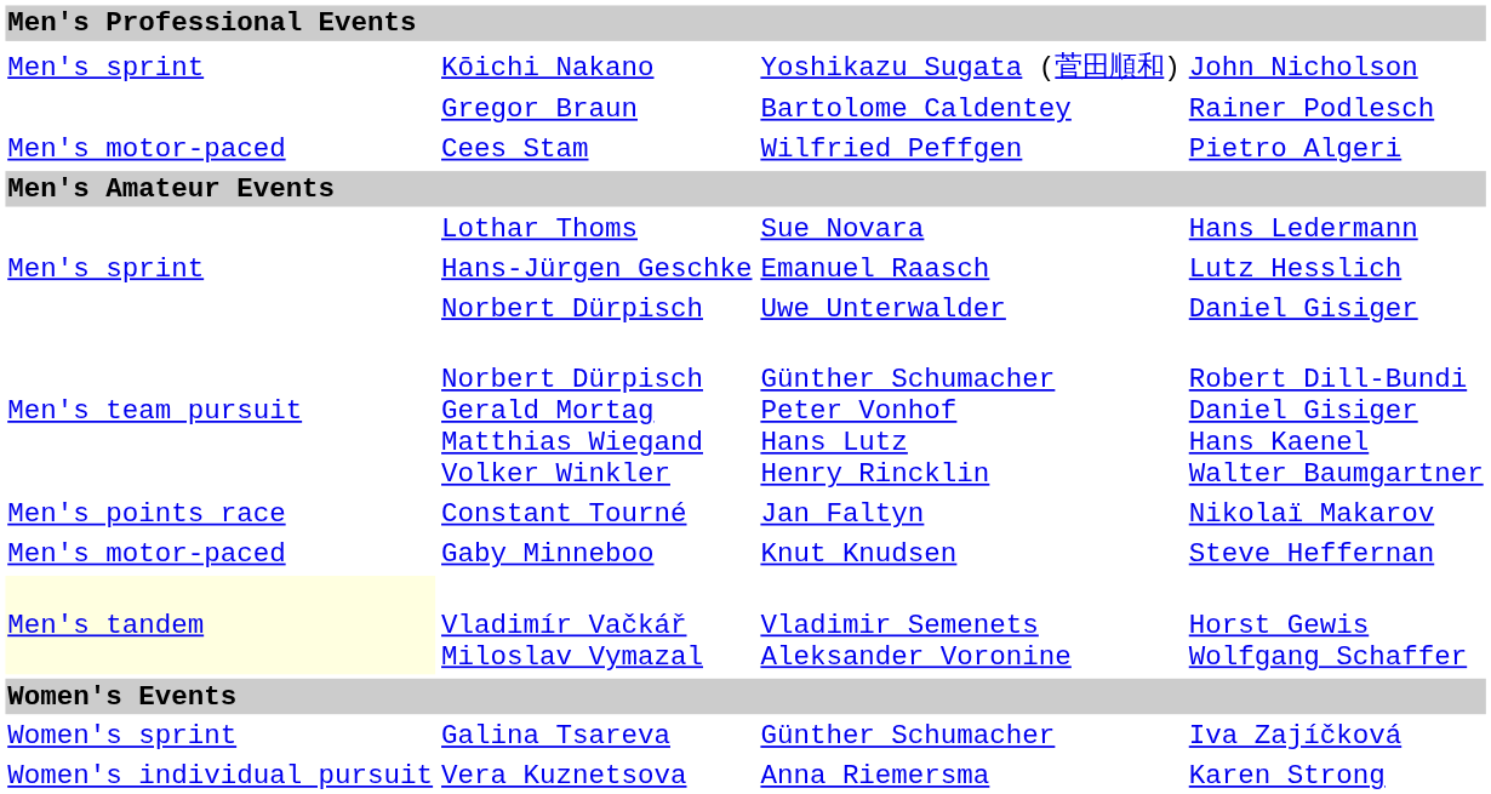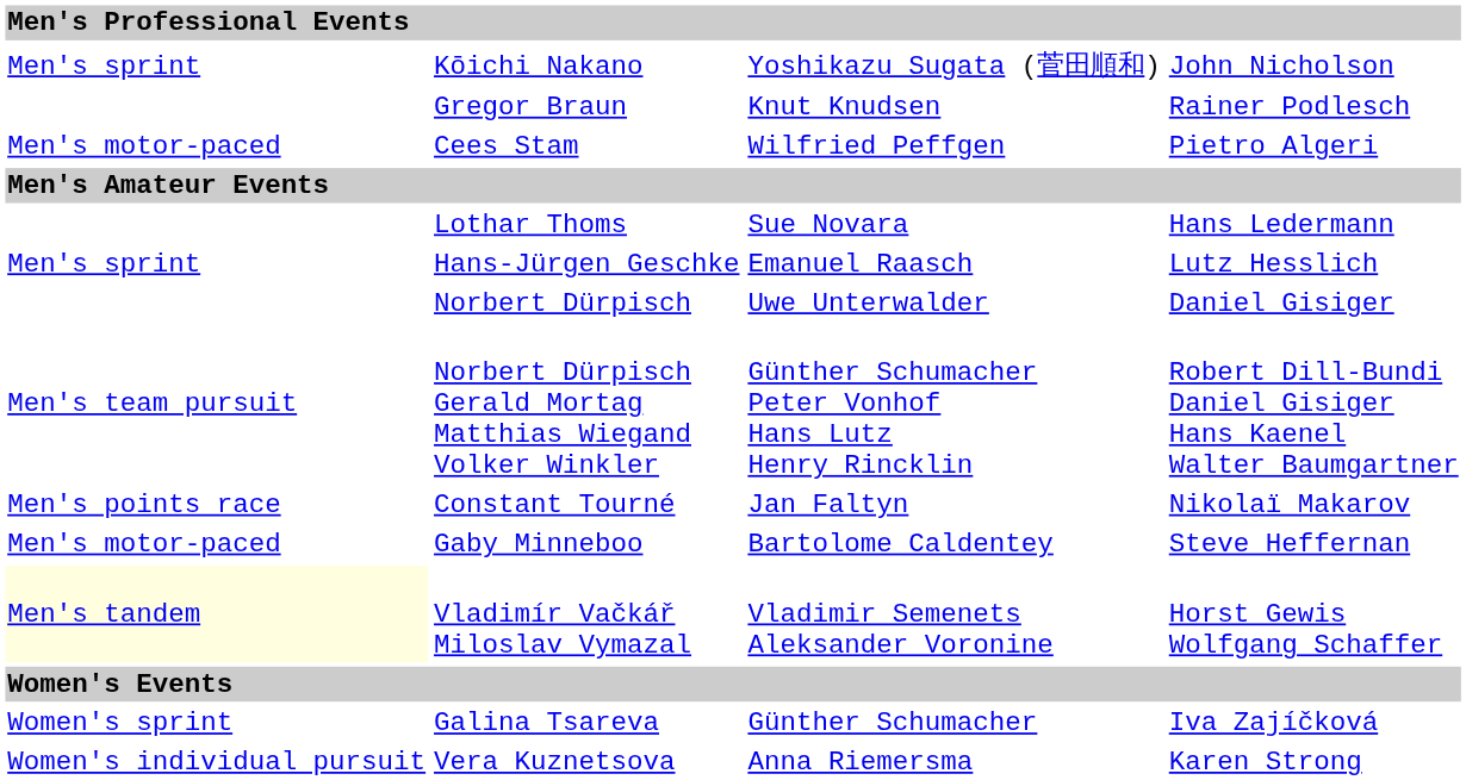 <table>
 <tr bgcolor="#cccccc">
 <td colspan=7><strong>Men's Professional Events</strong></td>
 </tr>
 <tr>
 <td><a href='#'>Men's sprint</a> <br></td>
 <td><a href='#'>Kōichi Nakano</a><br></td>
 <td><a href='#'>Yoshikazu Sugata</a> (<a href='#'>菅田順和</a>) <br></td>
 <td><a href='#'>John Nicholson</a><br></td>
 </tr>
 <tr>
 <td><br></td>
 <td><a href='#'>Gregor Braun</a><br></td>
-<td><a href='#'>Bartolome Caldentey</a><br></td>
+<td><a href='#'>Knut Knudsen</a><br></td>
 <td><a href='#'>Rainer Podlesch</a><br></td>
 </tr>
 <tr>
 <td><a href='#'>Men's motor-paced</a><br></td>
 <td><a href='#'>Cees Stam</a><br></td>
 <td><a href='#'>Wilfried Peffgen</a><br></td>
 <td><a href='#'>Pietro Algeri</a><br></td>
 </tr>
 <tr bgcolor="#cccccc">
 <td colspan=7><strong>Men's Amateur Events</strong></td>
 </tr>
 <tr>
 <td><br></td>
 <td><a href='#'>Lothar Thoms</a><br></td>
 <td><a href='#'>Sue Novara</a><br></td>
 <td><a href='#'>Hans Ledermann</a> <br></td>
 </tr>
 <tr>
 <td><a href='#'>Men's sprint</a> <br></td>
 <td><a href='#'>Hans-Jürgen Geschke</a> <br></td>
 <td><a href='#'>Emanuel Raasch</a> <br></td>
 <td><a href='#'>Lutz Hesslich</a> <br></td>
 </tr>
 <tr>
 <td><br></td>
 <td><a href='#'>Norbert Dürpisch</a><br></td>
 <td><a href='#'>Uwe Unterwalder</a><br></td>
 <td><a href='#'>Daniel Gisiger</a><br></td>
 </tr>
 <tr>
 <td><a href='#'>Men's team pursuit</a><br></td>
 <td> <br> <a href='#'>Norbert Dürpisch</a><br> <a href='#'>Gerald Mortag</a><br> <a href='#'>Matthias Wiegand</a><br> <a href='#'>Volker Winkler</a></td>
 <td> <br> <a href='#'>Günther Schumacher</a><br> <a href='#'>Peter Vonhof</a><br>  <a href='#'>Hans Lutz</a><br> <a href='#'>Henry Rincklin</a></td>
 <td> <br> <a href='#'>Robert Dill-Bundi</a> <br> <a href='#'>Daniel Gisiger</a><br> <a href='#'>Hans Kaenel</a><br> <a href='#'>Walter Baumgartner</a></td>
 </tr>
 <tr>
 <td><a href='#'>Men's points race</a><br></td>
 <td><a href='#'>Constant Tourné</a><br></td>
 <td><a href='#'>Jan Faltyn</a><br></td>
 <td><a href='#'>Nikolaï Makarov</a><br></td>
 </tr>
 <tr>
 <td><a href='#'>Men's motor-paced</a><br></td>
 <td><a href='#'>Gaby Minneboo</a><br></td>
-<td><a href='#'>Knut Knudsen</a><br></td>
+<td><a href='#'>Bartolome Caldentey</a><br></td>
 <td><a href='#'>Steve Heffernan</a><br></td>
 </tr>
 <tr>
 <td style="background: lightyellow;"><a href='#'>Men's tandem</a><br></td>
 <td> <br><a href='#'>Vladimír Vačkář</a><br> <a href='#'>Miloslav Vymazal</a></td>
 <td> <br><a href='#'>Vladimir Semenets</a><br> <a href='#'>Aleksander Voronine</a></td>
 <td><br><a href='#'>Horst Gewis</a><br> <a href='#'>Wolfgang Schaffer</a></td>
 </tr>
 <tr bgcolor="#cccccc">
 <td colspan=7><strong>Women's Events</strong></td>
 </tr>
 <tr>
 <td><a href='#'>Women's sprint</a><br></td>
 <td><a href='#'>Galina Tsareva</a><br></td>
 <td><a href='#'>Günther Schumacher</a><br></td>
 <td><a href='#'>Iva Zajíčková</a> <br></td>
 </tr>
 <tr>
 <td><a href='#'>Women's individual pursuit</a><br></td>
 <td><a href='#'>Vera Kuznetsova</a><br></td>
 <td><a href='#'>Anna Riemersma</a><br></td>
 <td><a href='#'>Karen Strong</a><br></td>
 </tr>
 </table>
